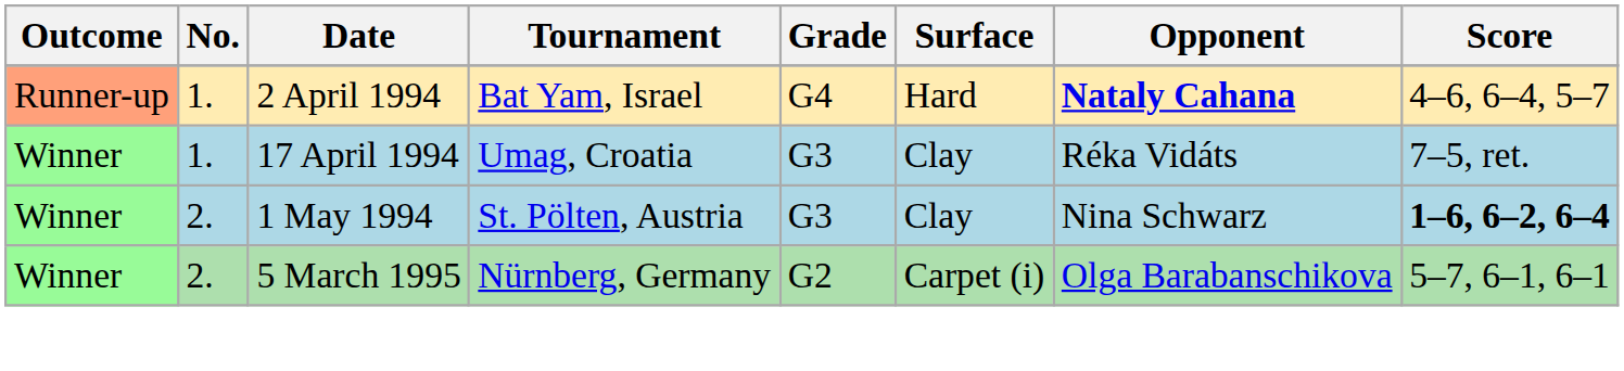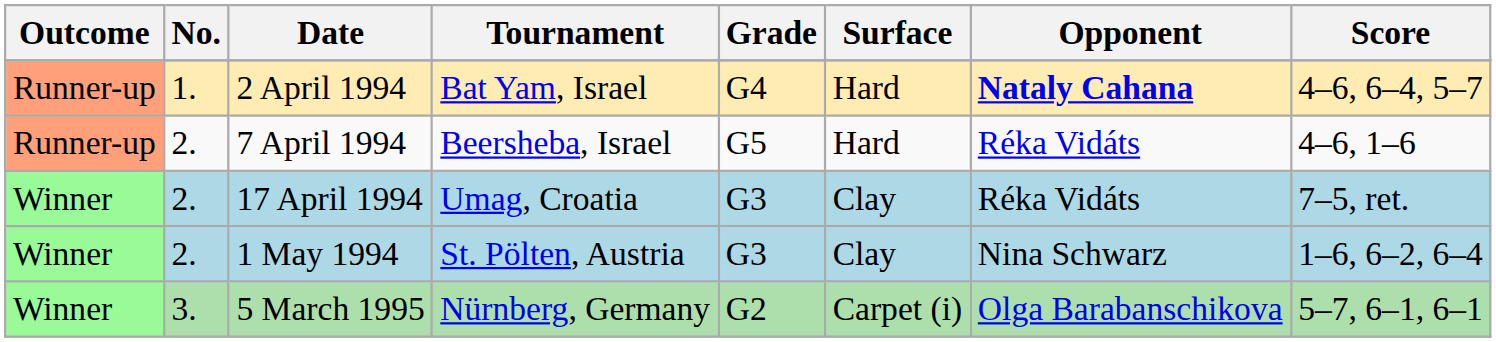 <table class="sortable wikitable" style=font-size:95%>
 <tr>
 <th>Outcome</th>
 <th>No.</th>
 <th>Date</th>
 <th>Tournament</th>
 <th>Grade</th>
 <th>Surface</th>
 <th>Opponent</th>
 <th class="unsortable">Score</th>
 </tr>
 <tr>
 </tr>
 <tr bgcolor=#ffecb2>
 <td style="background:#ffa07a;">Runner-up</td>
 <td>1.</td>
 <td>2 April 1994</td>
 <td><a href='#'>Bat Yam</a>, Israel</td>
 <td>G4</td>
 <td>Hard</td>
 <td><strong> <a href='#'>Nataly Cahana</a></strong></td>
 <td>4–6, 6–4, 5–7</td>
 </tr>
+<tr bgcolor=>
+<td style="background:#ffa07a;">Runner-up</td>
+<td>2.</td>
+<td>7 April 1994</td>
+<td><a href='#'>Beersheba</a>, Israel</td>
+<td>G5</td>
+<td>Hard</td>
+<td> <a href='#'>Réka Vidáts</a></td>
+<td>4–6, 1–6</td>
+</tr>
 <tr bgcolor="lightblue">
 <td bgcolor="98FB98">Winner</td>
-<td>1.</td>
+<td>2.</td>
 <td>17 April 1994</td>
 <td><a href='#'>Umag</a>, Croatia</td>
 <td>G3</td>
 <td>Clay</td>
 <td> Réka Vidáts</td>
 <td>7–5, ret.</td>
 </tr>
 <tr bgcolor="lightblue">
 <td bgcolor="98FB98">Winner</td>
 <td>2.</td>
 <td>1 May 1994</td>
 <td><a href='#'>St. Pölten</a>, Austria</td>
 <td>G3</td>
 <td>Clay</td>
 <td> Nina Schwarz</td>
-<td><strong>1–6, 6–2, 6–4</strong></td>
+<td>1–6, 6–2, 6–4</td>
 </tr>
 <tr bgcolor="#ADDFAD">
 <td bgcolor="98FB98">Winner</td>
-<td>2.</td>
+<td>3.</td>
 <td>5 March 1995</td>
 <td><a href='#'>Nürnberg</a>, Germany</td>
 <td>G2</td>
 <td>Carpet (i)</td>
 <td> <a href='#'>Olga Barabanschikova</a></td>
 <td>5–7, 6–1, 6–1</td>
 </tr>
 </table>
